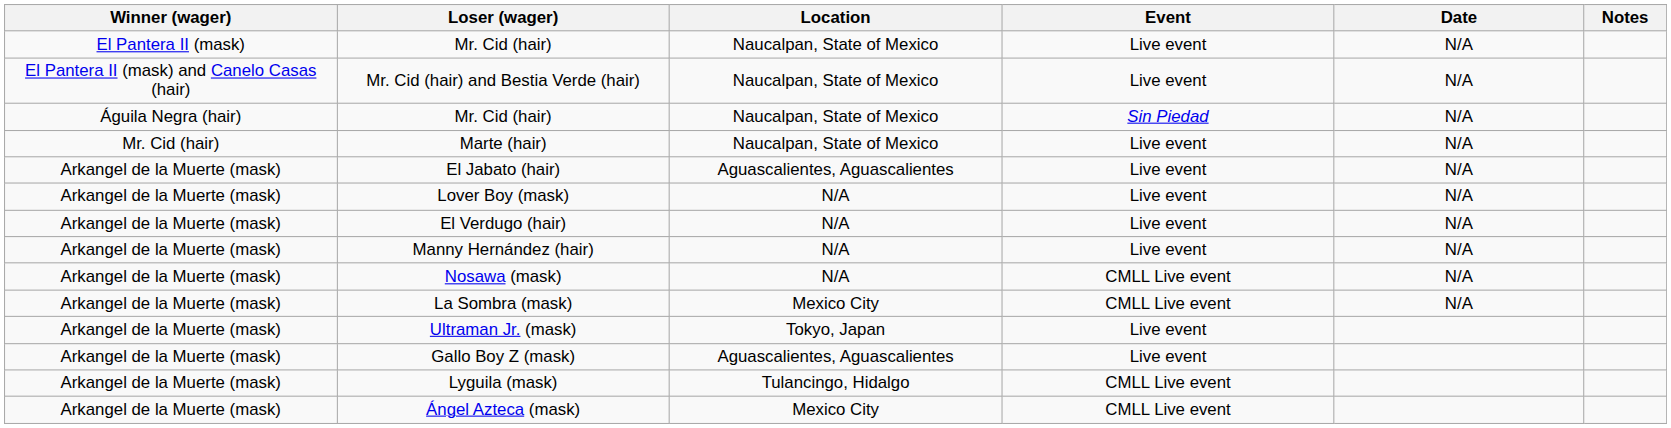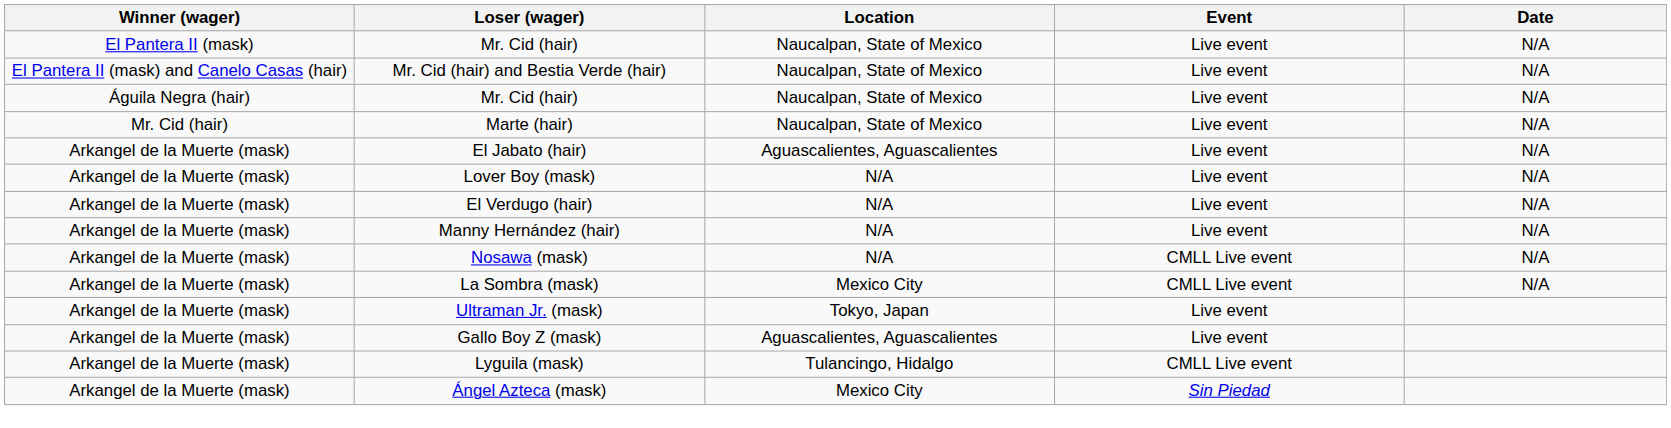 <table class="wikitable sortable" width=100%  style="text-align: center">
 <tr>
 <th width=20% scope="col">Winner (wager)</th>
 <th width=20% scope="col">Loser (wager)</th>
 <th width=20% scope="col">Location</th>
 <th width=20% scope="col">Event</th>
 <th width=15% scope="col">Date</th>
-<th class="unsortable" width=5% scope="col">Notes</th>
 </tr>
 <tr>
 <td><a href='#'>El Pantera II</a> (mask)</td>
 <td>Mr. Cid (hair)</td>
 <td>Naucalpan, State of Mexico</td>
 <td>Live event</td>
 <td>N/A</td>
-<td></td>
 </tr>
 <tr>
 <td><a href='#'>El Pantera II</a> (mask) and <a href='#'>Canelo Casas</a> (hair)</td>
 <td>Mr. Cid (hair) and Bestia Verde (hair)</td>
 <td>Naucalpan, State of Mexico</td>
 <td>Live event</td>
 <td>N/A</td>
-<td></td>
 </tr>
 <tr>
 <td>Águila Negra (hair)</td>
 <td>Mr. Cid (hair)</td>
 <td>Naucalpan, State of Mexico</td>
-<td><em><a href='#'>Sin Piedad</a></em></td>
+<td>Live event</td>
 <td>N/A</td>
-<td></td>
 </tr>
 <tr>
 <td>Mr. Cid (hair)</td>
 <td>Marte (hair)</td>
 <td>Naucalpan, State of Mexico</td>
 <td>Live event</td>
 <td>N/A</td>
-<td></td>
 </tr>
 <tr>
 <td>Arkangel de la Muerte (mask)</td>
 <td>El Jabato (hair)</td>
 <td>Aguascalientes, Aguascalientes</td>
 <td>Live event</td>
 <td>N/A</td>
-<td></td>
 </tr>
 <tr>
 <td>Arkangel de la Muerte (mask)</td>
 <td>Lover Boy (mask)</td>
 <td>N/A</td>
 <td>Live event</td>
 <td>N/A</td>
-<td></td>
 </tr>
 <tr>
 <td>Arkangel de la Muerte (mask)</td>
 <td>El Verdugo (hair)</td>
 <td>N/A</td>
 <td>Live event</td>
 <td>N/A</td>
-<td></td>
 </tr>
 <tr>
 <td>Arkangel de la Muerte (mask)</td>
 <td>Manny Hernández (hair)</td>
 <td>N/A</td>
 <td>Live event</td>
 <td>N/A</td>
-<td></td>
 </tr>
 <tr>
 <td>Arkangel de la Muerte (mask)</td>
 <td><a href='#'>Nosawa</a> (mask)</td>
 <td>N/A</td>
 <td>CMLL Live event</td>
 <td>N/A</td>
-<td></td>
 </tr>
 <tr>
 <td>Arkangel de la Muerte (mask)</td>
 <td>La Sombra (mask)</td>
 <td>Mexico City</td>
 <td>CMLL Live event</td>
 <td>N/A</td>
-<td></td>
 </tr>
 <tr>
 <td>Arkangel de la Muerte (mask)</td>
 <td><a href='#'>Ultraman Jr.</a> (mask)</td>
 <td>Tokyo, Japan</td>
 <td>Live event</td>
-<td></td>
 <td></td>
 </tr>
 <tr>
 <td>Arkangel de la Muerte (mask)</td>
 <td>Gallo Boy Z (mask)</td>
 <td>Aguascalientes, Aguascalientes</td>
 <td>Live event</td>
 <td></td>
-<td></td>
 </tr>
 <tr>
 <td>Arkangel de la Muerte (mask)</td>
 <td>Lyguila (mask)</td>
 <td>Tulancingo, Hidalgo</td>
 <td>CMLL Live event</td>
 <td></td>
-<td></td>
 </tr>
 <tr>
 <td>Arkangel de la Muerte (mask)</td>
 <td><a href='#'>Ángel Azteca</a> (mask)</td>
 <td>Mexico City</td>
-<td>CMLL Live event</td>
-<td></td>
+<td><em><a href='#'>Sin Piedad</a></em></td>
 <td></td>
 </tr>
 </table>
